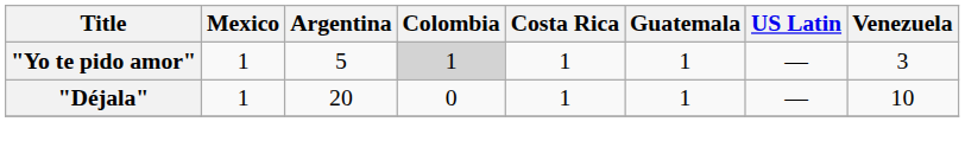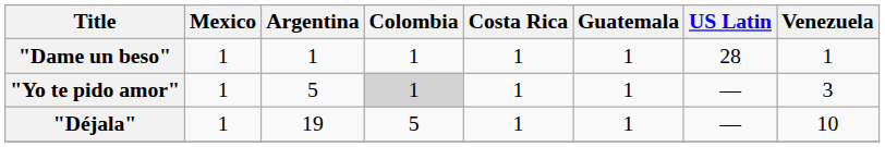 <table class="wikitable plainrowheaders" style="text-align:center;" border="1">
 <tr>
 <th>Title</th>
 <th>Mexico</th>
 <th>Argentina</th>
 <th>Colombia</th>
 <th>Costa Rica</th>
 <th>Guatemala</th>
 <th><a href='#'>US Latin</a></th>
 <th>Venezuela</th>
+</tr>
+<tr>
+<th scope="row">"Dame un beso"</th>
+<td>1</td>
+<td>1</td>
+<td>1</td>
+<td>1</td>
+<td>1</td>
+<td>28</td>
+<td>1</td>
 </tr>
 <tr>
 <th scope="row">"Yo te pido amor"</th>
 <td>1</td>
 <td>5</td>
 <td style="background: lightgrey;">1</td>
 <td>1</td>
 <td>1</td>
 <td>—</td>
 <td>3</td>
 </tr>
 <tr>
 <th scope="row">"Déjala"</th>
 <td>1</td>
-<td>20</td>
-<td>0</td>
+<td>19</td>
+<td>5</td>
 <td>1</td>
 <td>1</td>
 <td>—</td>
 <td>10</td>
 </tr>
 <tr>
 </tr>
 </table>
